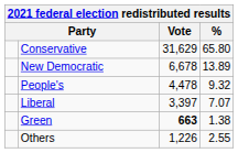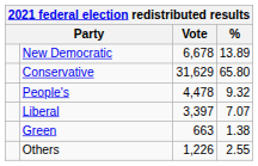 <table class="wikitable">
 <tr>
 <th colspan="4"><a href='#'>2021 federal election</a> redistributed results</th>
 </tr>
 <tr>
 <th bgcolor="#DDDDFF" width="130px" colspan="2">Party</th>
 <th bgcolor="#DDDDFF" width="50px">Vote</th>
 <th bgcolor="#DDDDFF" width="30px">%</th>
 </tr>
 <tr>
 <td> </td>
+<td><a href='#'>New Democratic</a></td>
+<td align=right>6,678</td>
+<td align=right>13.89</td>
+</tr>
+<tr>
+<td> </td>
 <td><a href='#'>Conservative</a></td>
 <td align=right>31,629</td>
 <td align=right>65.80</td>
-</tr>
-<tr>
-<td> </td>
-<td><a href='#'>New Democratic</a></td>
-<td align=right>6,678</td>
-<td align=right>13.89</td>
 </tr>
 <tr>
 <td> </td>
 <td><a href='#'>People's</a></td>
 <td align=right>4,478</td>
 <td align=right>9.32</td>
 </tr>
 <tr>
 <td> </td>
 <td><a href='#'>Liberal</a></td>
 <td align=right>3,397</td>
 <td align=right>7.07</td>
 </tr>
 <tr>
 <td> </td>
 <td><a href='#'>Green</a></td>
-<td align=right><strong>663</strong></td>
+<td align=right>663</td>
 <td align=right>1.38</td>
 </tr>
 <tr>
 <td> </td>
 <td>Others</td>
 <td align=right>1,226</td>
 <td align=right>2.55</td>
 </tr>
 </table>
